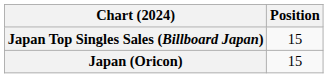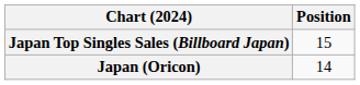 <table class="wikitable sortable plainrowheaders" style="text-align:center">
 <tr>
 <th scope="col">Chart (2024)</th>
 <th scope="col">Position</th>
 </tr>
 <tr>
 <th scope="row">Japan Top Singles Sales (<em>Billboard Japan</em>)</th>
 <td>15</td>
 </tr>
 <tr>
 <th scope="row">Japan (Oricon)</th>
-<td>15</td>
+<td>14</td>
 </tr>
 </table>
